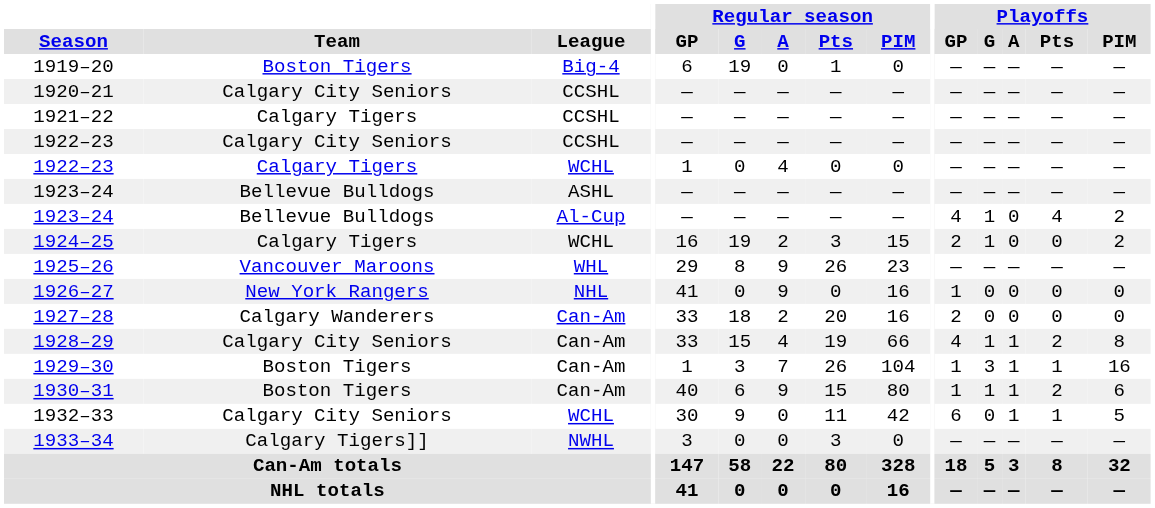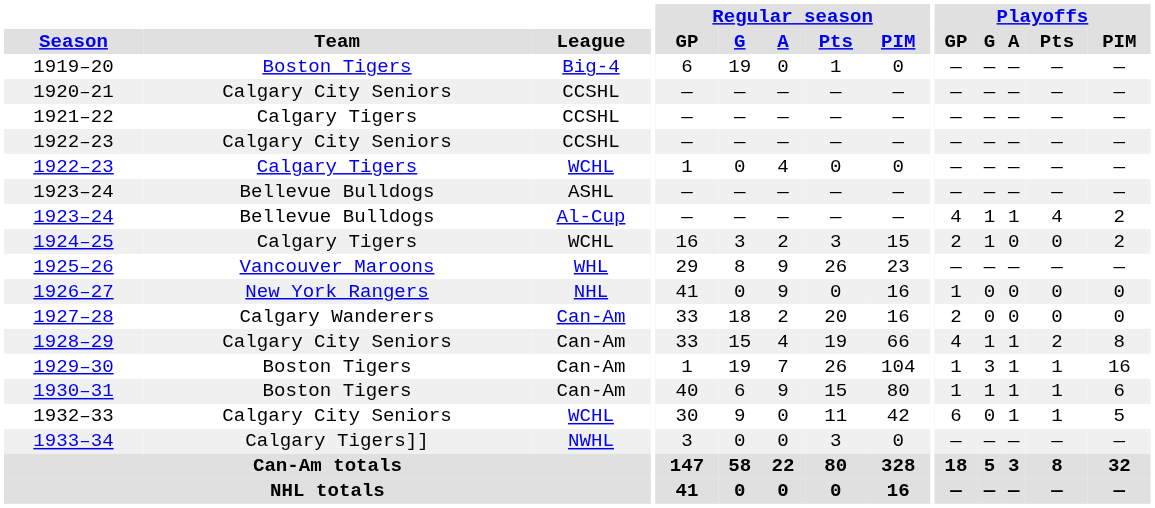 <table border="0" cellpadding="1" cellspacing="0" style="text-align:center; width:60em">
 <tr bgcolor="#e0e0e0">
 <th colspan="3" bgcolor="#ffffff"></th>
 <th rowspan="100" bgcolor="#ffffff"></th>
 <th colspan="5"><a href='#'>Regular season</a></th>
 <th rowspan="100" bgcolor="#ffffff"></th>
 <th colspan="5"><a href='#'>Playoffs</a></th>
 </tr>
 <tr bgcolor="#e0e0e0">
 <th><a href='#'>Season</a></th>
 <th>Team</th>
 <th>League</th>
 <th>GP</th>
 <th><a href='#'>G</a></th>
 <th><a href='#'>A</a></th>
 <th><a href='#'>Pts</a></th>
 <th><a href='#'>PIM</a></th>
 <th>GP</th>
 <th>G</th>
 <th>A</th>
 <th>Pts</th>
 <th>PIM</th>
 </tr>
 <tr>
 <td>1919–20</td>
 <td><a href='#'>Boston Tigers</a></td>
 <td><a href='#'>Big-4</a></td>
 <td>6</td>
 <td>19</td>
 <td>0</td>
 <td>1</td>
 <td>0</td>
 <td>—</td>
 <td>—</td>
 <td>—</td>
 <td>—</td>
 <td>—</td>
 </tr>
 <tr bgcolor="#f0f0f0">
 <td>1920–21</td>
 <td>Calgary City Seniors</td>
 <td>CCSHL</td>
 <td>—</td>
 <td>—</td>
 <td>—</td>
 <td>—</td>
 <td>—</td>
 <td>—</td>
 <td>—</td>
 <td>—</td>
 <td>—</td>
 <td>—</td>
 </tr>
 <tr>
 <td>1921–22</td>
 <td>Calgary Tigers</td>
 <td>CCSHL</td>
 <td>—</td>
 <td>—</td>
 <td>—</td>
 <td>—</td>
 <td>—</td>
 <td>—</td>
 <td>—</td>
 <td>—</td>
 <td>—</td>
 <td>—</td>
 </tr>
 <tr bgcolor="#f0f0f0">
 <td>1922–23</td>
 <td>Calgary City Seniors</td>
 <td>CCSHL</td>
 <td>—</td>
 <td>—</td>
 <td>—</td>
 <td>—</td>
 <td>—</td>
 <td>—</td>
 <td>—</td>
 <td>—</td>
 <td>—</td>
 <td>—</td>
 </tr>
 <tr>
 <td><a href='#'>1922–23</a></td>
 <td><a href='#'>Calgary Tigers</a></td>
 <td><a href='#'>WCHL</a></td>
 <td>1</td>
 <td>0</td>
 <td>4</td>
 <td>0</td>
 <td>0</td>
 <td>—</td>
 <td>—</td>
 <td>—</td>
 <td>—</td>
 <td>—</td>
 </tr>
 <tr bgcolor="#f0f0f0">
 <td>1923–24</td>
 <td>Bellevue Bulldogs</td>
 <td>ASHL</td>
 <td>—</td>
 <td>—</td>
 <td>—</td>
 <td>—</td>
 <td>—</td>
 <td>—</td>
 <td>—</td>
 <td>—</td>
 <td>—</td>
 <td>—</td>
 </tr>
 <tr>
 <td><a href='#'>1923–24</a></td>
 <td>Bellevue Bulldogs</td>
 <td><a href='#'>Al-Cup</a></td>
 <td>—</td>
 <td>—</td>
 <td>—</td>
 <td>—</td>
 <td>—</td>
 <td>4</td>
 <td>1</td>
-<td>0</td>
+<td>1</td>
 <td>4</td>
 <td>2</td>
 </tr>
 <tr bgcolor="#f0f0f0">
 <td><a href='#'>1924–25</a></td>
 <td>Calgary Tigers</td>
 <td>WCHL</td>
 <td>16</td>
-<td>19</td>
+<td>3</td>
 <td>2</td>
 <td>3</td>
 <td>15</td>
 <td>2</td>
 <td>1</td>
 <td>0</td>
 <td>0</td>
 <td>2</td>
 </tr>
 <tr>
 <td><a href='#'>1925–26</a></td>
 <td><a href='#'>Vancouver Maroons</a></td>
 <td><a href='#'>WHL</a></td>
 <td>29</td>
 <td>8</td>
 <td>9</td>
 <td>26</td>
 <td>23</td>
 <td>—</td>
 <td>—</td>
 <td>—</td>
 <td>—</td>
 <td>—</td>
 </tr>
 <tr bgcolor="#f0f0f0">
 <td><a href='#'>1926–27</a></td>
 <td><a href='#'>New York Rangers</a></td>
 <td><a href='#'>NHL</a></td>
 <td>41</td>
 <td>0</td>
 <td>9</td>
 <td>0</td>
 <td>16</td>
 <td>1</td>
 <td>0</td>
 <td>0</td>
 <td>0</td>
 <td>0</td>
 </tr>
 <tr>
 <td><a href='#'>1927–28</a></td>
 <td>Calgary Wanderers</td>
 <td><a href='#'>Can-Am</a></td>
 <td>33</td>
 <td>18</td>
 <td>2</td>
 <td>20</td>
 <td>16</td>
 <td>2</td>
 <td>0</td>
 <td>0</td>
 <td>0</td>
 <td>0</td>
 </tr>
 <tr bgcolor="#f0f0f0">
 <td><a href='#'>1928–29</a></td>
 <td>Calgary City Seniors</td>
 <td>Can-Am</td>
 <td>33</td>
 <td>15</td>
 <td>4</td>
 <td>19</td>
 <td>66</td>
 <td>4</td>
 <td>1</td>
 <td>1</td>
 <td>2</td>
 <td>8</td>
 </tr>
 <tr>
 <td><a href='#'>1929–30</a></td>
 <td>Boston Tigers</td>
 <td>Can-Am</td>
 <td>1</td>
-<td>3</td>
+<td>19</td>
 <td>7</td>
 <td>26</td>
 <td>104</td>
 <td>1</td>
 <td>3</td>
 <td>1</td>
 <td>1</td>
 <td>16</td>
 </tr>
 <tr bgcolor="#f0f0f0">
 <td><a href='#'>1930–31</a></td>
 <td>Boston Tigers</td>
 <td>Can-Am</td>
 <td>40</td>
 <td>6</td>
 <td>9</td>
 <td>15</td>
 <td>80</td>
 <td>1</td>
 <td>1</td>
 <td>1</td>
-<td>2</td>
+<td>1</td>
 <td>6</td>
 </tr>
 <tr>
 <td>1932–33</td>
 <td>Calgary City Seniors</td>
 <td><a href='#'>WCHL</a></td>
 <td>30</td>
 <td>9</td>
 <td>0</td>
 <td>11</td>
 <td>42</td>
 <td>6</td>
 <td>0</td>
 <td>1</td>
 <td>1</td>
 <td>5</td>
 </tr>
 <tr bgcolor="#f0f0f0">
 <td><a href='#'>1933–34</a></td>
 <td>Calgary Tigers]]</td>
 <td><a href='#'>NWHL</a></td>
 <td>3</td>
 <td>0</td>
 <td>0</td>
 <td>3</td>
 <td>0</td>
 <td>—</td>
 <td>—</td>
 <td>—</td>
 <td>—</td>
 <td>—</td>
 </tr>
 <tr bgcolor="#e0e0e0">
 <th colspan="3">Can-Am totals</th>
 <th>147</th>
 <th>58</th>
 <th>22</th>
 <th>80</th>
 <th>328</th>
 <th>18</th>
 <th>5</th>
 <th>3</th>
 <th>8</th>
 <th>32</th>
 </tr>
 <tr bgcolor="#e0e0e0">
 <th colspan="3">NHL totals</th>
 <th>41</th>
 <th>0</th>
 <th>0</th>
 <th>0</th>
 <th>16</th>
 <th>—</th>
 <th>—</th>
 <th>—</th>
 <th>—</th>
 <th>—</th>
 </tr>
 </table>
